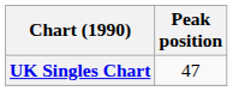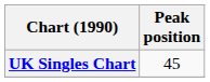 <table class="wikitable sortable plainrowheaders" style="text-align:center">
 <tr>
 <th scope="col">Chart (1990)</th>
 <th scope="col">Peak<br>position</th>
 </tr>
 <tr>
 <th scope="row"><a href='#'>UK Singles Chart</a></th>
-<td>47</td>
+<td>45</td>
 </tr>
 <tr>
 </tr>
 </table>
